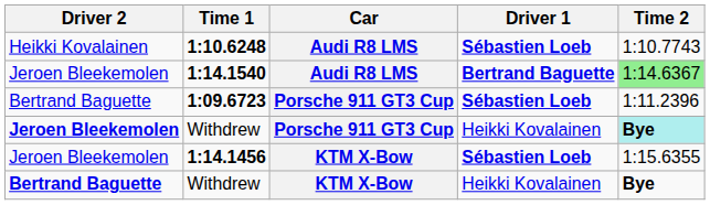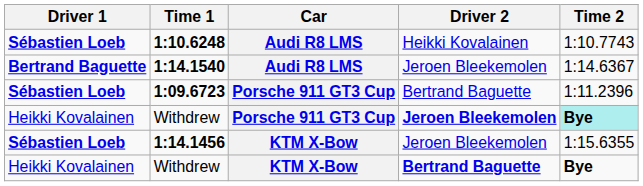 <table class="wikitable">
 <tr>
-<th>Driver 2</th>
+<th>Driver 1</th>
 <th>Time 1</th>
 <th>Car</th>
-<th>Driver 1</th>
+<th>Driver 2</th>
 <th>Time 2</th>
 </tr>
 <tr>
-<td> <a href='#'>Heikki Kovalainen</a></td>
+<td><strong> <a href='#'>Sébastien Loeb</a></strong></td>
 <td><strong>1:10.6248</strong></td>
 <th><a href='#'>Audi R8 LMS</a></th>
-<td><strong> <a href='#'>Sébastien Loeb</a></strong></td>
+<td> <a href='#'>Heikki Kovalainen</a></td>
 <td>1:10.7743</td>
 </tr>
 <tr>
-<td> <a href='#'>Jeroen Bleekemolen</a></td>
+<td><strong> <a href='#'>Bertrand Baguette</a></strong></td>
 <td><strong>1:14.1540</strong></td>
 <th><a href='#'>Audi R8 LMS</a></th>
-<td><strong> <a href='#'>Bertrand Baguette</a></strong></td>
-<td style="background: lightgreen;">1:14.6367</td>
+<td> <a href='#'>Jeroen Bleekemolen</a></td>
+<td>1:14.6367</td>
 </tr>
 <tr>
-<td> <a href='#'>Bertrand Baguette</a></td>
+<td><strong> <a href='#'>Sébastien Loeb</a></strong></td>
 <td><strong>1:09.6723</strong></td>
 <th><a href='#'>Porsche 911 GT3 Cup</a></th>
-<td><strong> <a href='#'>Sébastien Loeb</a></strong></td>
+<td> <a href='#'>Bertrand Baguette</a></td>
 <td>1:11.2396</td>
 </tr>
 <tr>
-<td><strong> <a href='#'>Jeroen Bleekemolen</a></strong></td>
+<td> <a href='#'>Heikki Kovalainen</a></td>
 <td>Withdrew</td>
 <th><a href='#'>Porsche 911 GT3 Cup</a></th>
-<td> <a href='#'>Heikki Kovalainen</a></td>
+<td><strong> <a href='#'>Jeroen Bleekemolen</a></strong></td>
 <td style="background: paleturquoise;"><strong>Bye</strong></td>
 </tr>
 <tr>
-<td> <a href='#'>Jeroen Bleekemolen</a></td>
+<td><strong> <a href='#'>Sébastien Loeb</a></strong></td>
 <td><strong>1:14.1456</strong></td>
 <th><a href='#'>KTM X-Bow</a></th>
-<td><strong> <a href='#'>Sébastien Loeb</a></strong></td>
+<td> <a href='#'>Jeroen Bleekemolen</a></td>
 <td>1:15.6355</td>
 </tr>
 <tr>
-<td><strong> <a href='#'>Bertrand Baguette</a></strong></td>
+<td> <a href='#'>Heikki Kovalainen</a></td>
 <td>Withdrew</td>
 <th><a href='#'>KTM X-Bow</a></th>
-<td> <a href='#'>Heikki Kovalainen</a></td>
+<td><strong> <a href='#'>Bertrand Baguette</a></strong></td>
 <td><strong>Bye</strong></td>
 </tr>
 </table>
